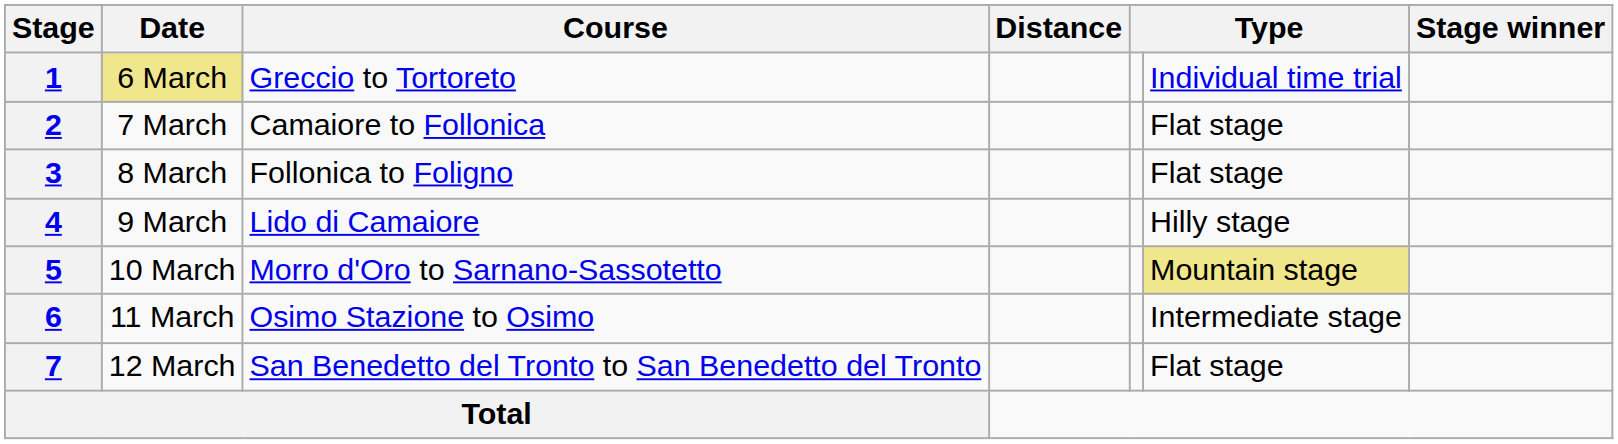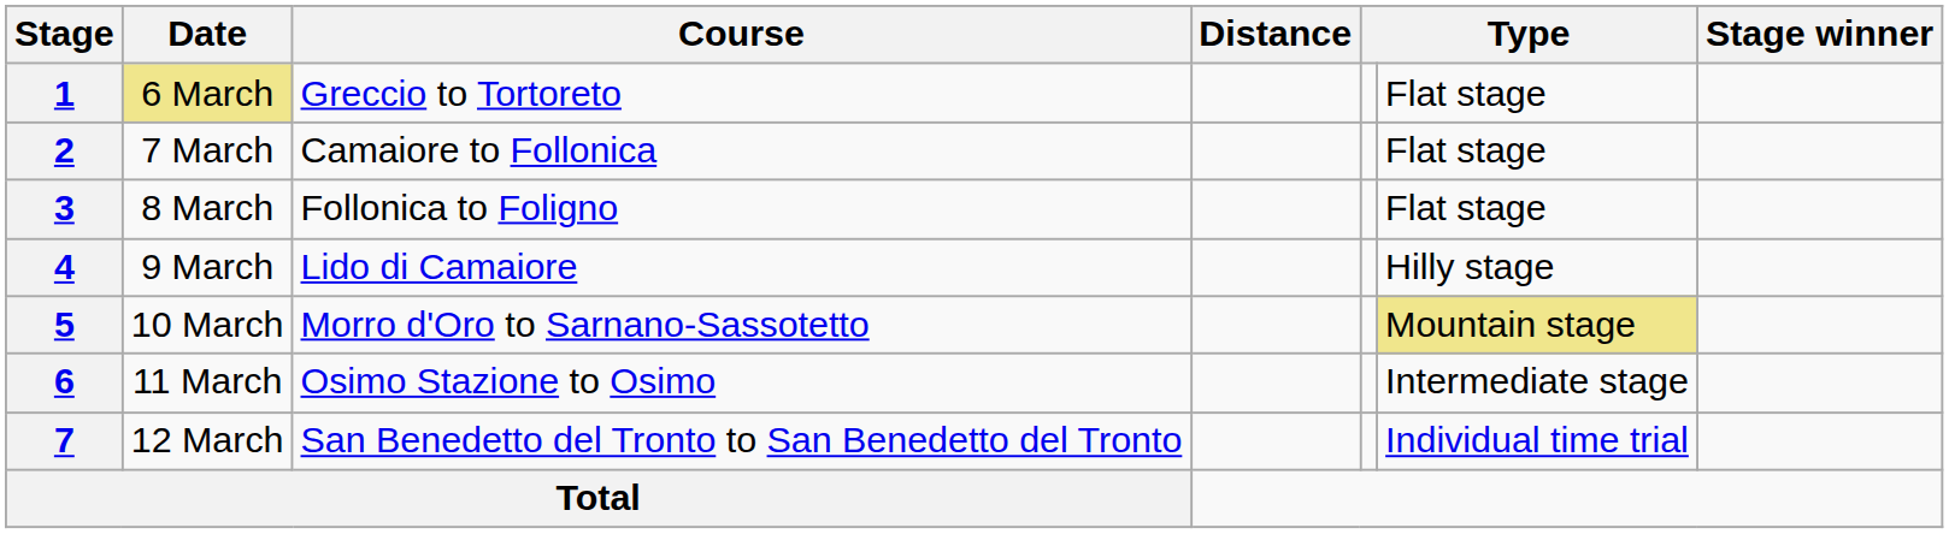 <table class="wikitable">
 <tr>
 <th scope="col">Stage</th>
 <th scope="col">Date</th>
 <th scope="col">Course</th>
 <th scope="col">Distance</th>
 <th scope="col" colspan="2">Type</th>
 <th scope="col">Stage winner</th>
 </tr>
 <tr>
 <th scope="row"><a href='#'>1</a></th>
 <td style="background: khaki; text-align:center;">6 March</td>
 <td><a href='#'>Greccio</a> to <a href='#'>Tortoreto</a></td>
 <td style="text-align:center;"></td>
 <td></td>
-<td><a href='#'>Individual time trial</a></td>
+<td>Flat stage</td>
 <td></td>
 </tr>
 <tr>
 <th scope="row"><a href='#'>2</a></th>
 <td style="text-align:center;">7 March</td>
 <td>Camaiore to <a href='#'>Follonica</a></td>
 <td style="text-align:center;"></td>
 <td></td>
 <td>Flat stage</td>
 <td></td>
 </tr>
 <tr>
 <th scope="row"><a href='#'>3</a></th>
 <td style="text-align:center;">8 March</td>
 <td>Follonica to <a href='#'>Foligno</a></td>
 <td style="text-align:center;"></td>
 <td></td>
 <td>Flat stage</td>
 <td></td>
 </tr>
 <tr>
 <th scope="row"><a href='#'>4</a></th>
 <td style="text-align:center;">9 March</td>
 <td><a href='#'>Lido di Camaiore</a></td>
 <td style="text-align:center;"></td>
 <td></td>
 <td>Hilly stage</td>
 <td></td>
 </tr>
 <tr>
 <th scope="row"><a href='#'>5</a></th>
 <td style="text-align:center;">10 March</td>
 <td><a href='#'>Morro d'Oro</a> to <a href='#'>Sarnano-Sassotetto</a></td>
 <td style="text-align:center;"></td>
 <td></td>
 <td style="background: khaki;">Mountain stage</td>
 <td></td>
 </tr>
 <tr>
 <th scope="row"><a href='#'>6</a></th>
 <td style="text-align:center;">11 March</td>
 <td><a href='#'>Osimo Stazione</a> to <a href='#'>Osimo</a></td>
 <td style="text-align:center;"></td>
 <td></td>
 <td>Intermediate stage</td>
 <td></td>
 </tr>
 <tr>
 <th scope="row"><a href='#'>7</a></th>
 <td style="text-align:center;">12 March</td>
 <td><a href='#'>San Benedetto del Tronto</a> to <a href='#'>San Benedetto del Tronto</a></td>
 <td style="text-align:center;"></td>
 <td></td>
-<td>Flat stage</td>
+<td><a href='#'>Individual time trial</a></td>
 <td></td>
 </tr>
 <tr>
 <th colspan="3">Total</th>
 <td colspan="4" style="text-align:center;"></td>
 </tr>
 </table>
